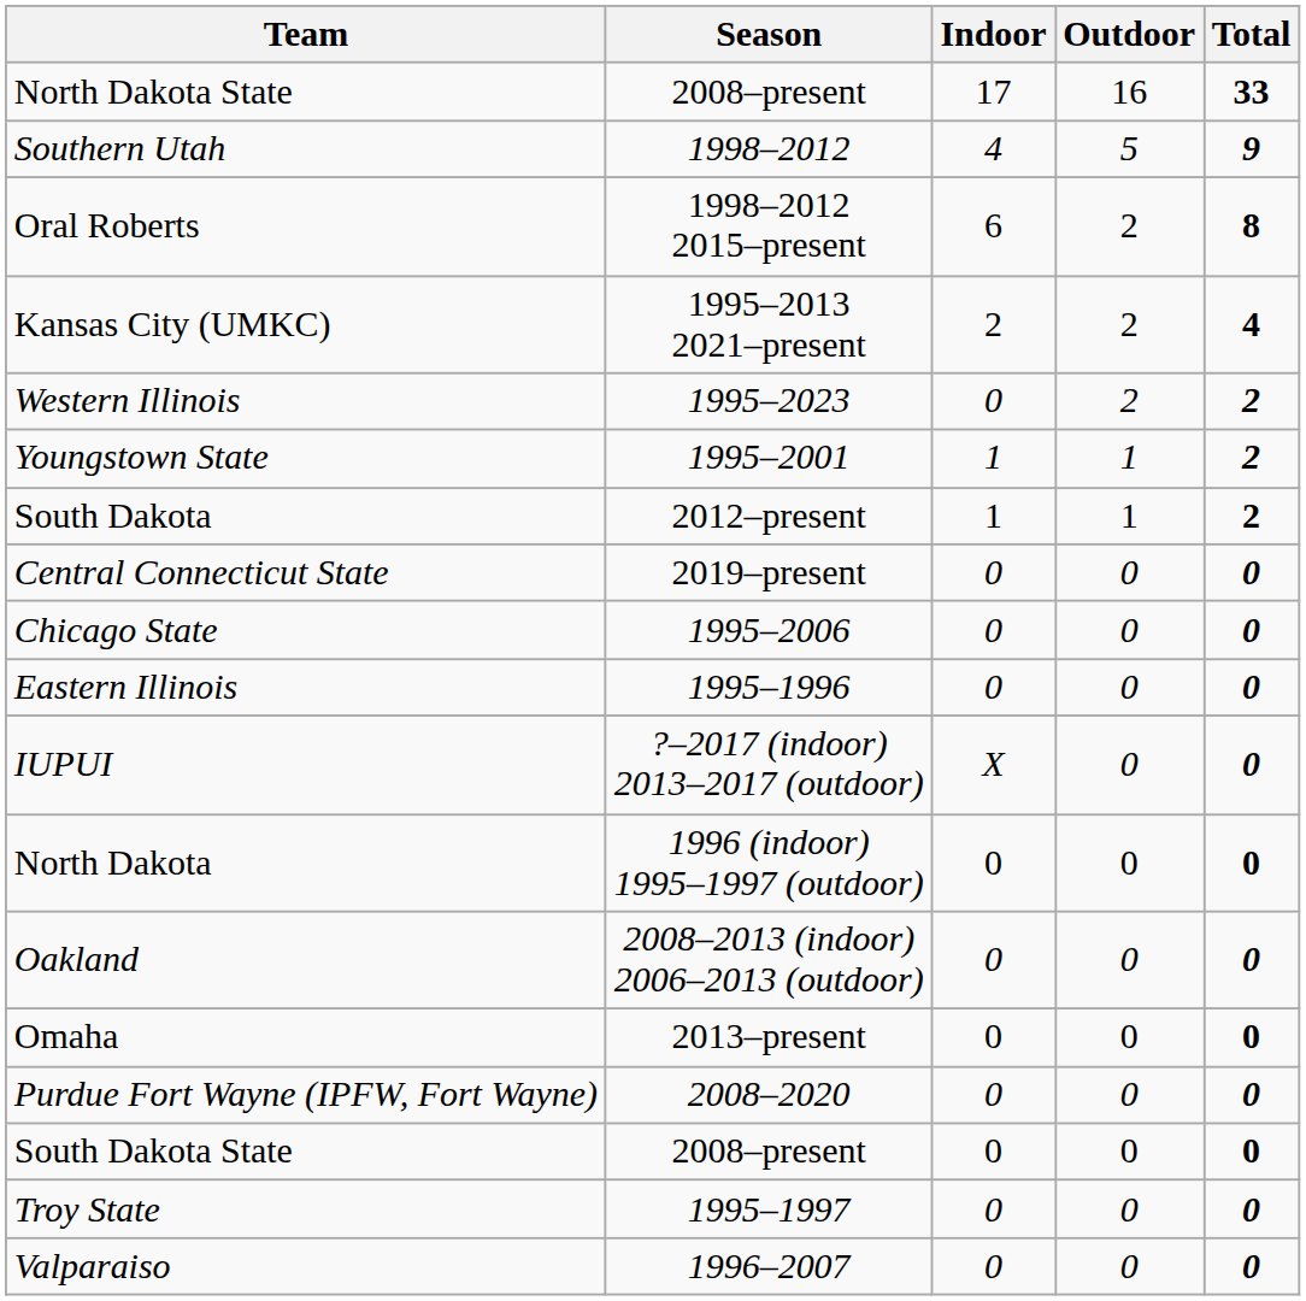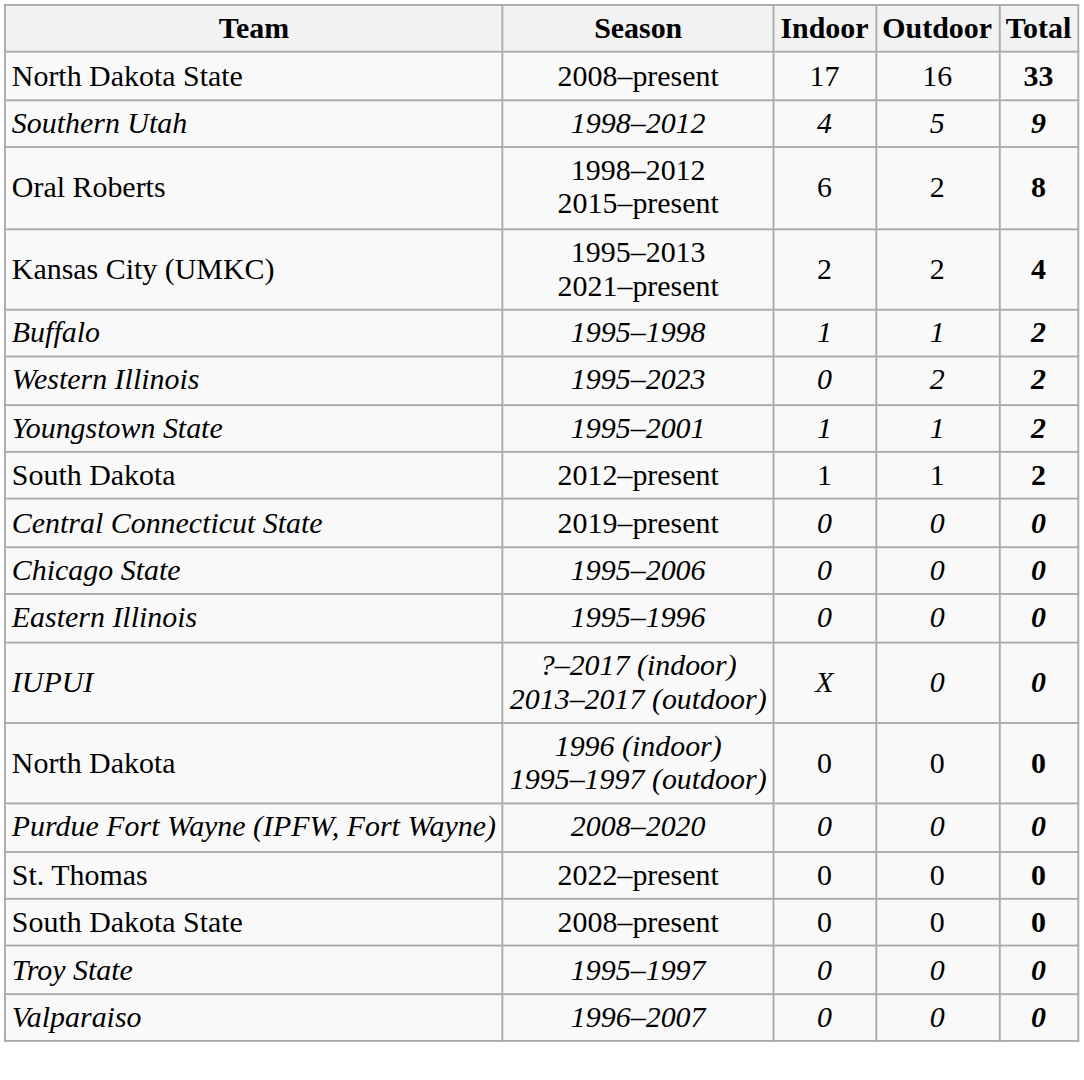 <table class="wikitable sortable">
 <tr>
 <th scope="col">Team</th>
 <th scope="col">Season</th>
 <th scope="col">Indoor</th>
 <th scope="col">Outdoor</th>
 <th scope="col">Total</th>
 </tr>
 <tr>
 <td>North Dakota State</td>
 <td align=center>2008–present</td>
 <td align=center>17</td>
 <td align=center>16</td>
 <td align=center><strong>33</strong></td>
 </tr>
 <tr>
 <td><em>Southern Utah</em></td>
 <td align=center><em>1998–2012</em></td>
 <td align=center><em>4</em></td>
 <td align=center><em>5</em></td>
 <td align=center><strong><em>9</em></strong></td>
 </tr>
 <tr>
 <td>Oral Roberts</td>
 <td align=center>1998–2012<br>2015–present</td>
 <td align=center>6</td>
 <td align=center>2</td>
 <td align=center><strong>8</strong></td>
 </tr>
 <tr>
 <td>Kansas City (UMKC)</td>
 <td align=center>1995–2013<br>2021–present</td>
 <td align=center>2</td>
 <td align=center>2</td>
 <td align=center><strong>4</strong></td>
+</tr>
+<tr>
+<td><em>Buffalo</em></td>
+<td align=center><em>1995–1998</em></td>
+<td align=center><em>1</em></td>
+<td align=center><em>1</em></td>
+<td align=center><strong><em>2</em></strong></td>
 </tr>
 <tr>
 <td><em>Western Illinois</em></td>
 <td align=center><em>1995–2023</em></td>
 <td align=center><em>0</em></td>
 <td align=center><em>2</em></td>
 <td align=center><strong><em>2</em></strong></td>
 </tr>
 <tr>
 <td><em>Youngstown State</em></td>
 <td align=center><em>1995–2001</em></td>
 <td align=center><em>1</em></td>
 <td align=center><em>1</em></td>
 <td align=center><strong><em>2</em></strong></td>
 </tr>
 <tr>
 <td>South Dakota</td>
 <td align=center>2012–present</td>
 <td align=center>1</td>
 <td align=center>1</td>
 <td align=center><strong>2</strong></td>
 </tr>
 <tr>
 <td><em>Central Connecticut State</em></td>
 <td align=center>2019–present</td>
 <td align=center><em>0</em></td>
 <td align=center><em>0</em></td>
 <td align=center><strong><em>0</em></strong></td>
 </tr>
 <tr>
 <td><em>Chicago State</em></td>
 <td align=center><em>1995–2006</em></td>
 <td align=center><em>0</em></td>
 <td align=center><em>0</em></td>
 <td align=center><strong><em>0</em></strong></td>
 </tr>
 <tr>
 <td><em>Eastern Illinois</em></td>
 <td align=center><em>1995–1996</em></td>
 <td align=center><em>0</em></td>
 <td align=center><em>0</em></td>
 <td align=center><strong><em>0</em></strong></td>
 </tr>
 <tr>
 <td><em>IUPUI</em></td>
 <td align=center><em>?–2017 (indoor)</em><br><em>2013–2017 (outdoor)</em></td>
 <td align=center><em>X</em></td>
 <td align=center><em>0</em></td>
 <td align=center><strong><em>0</em></strong></td>
 </tr>
 <tr>
 <td>North Dakota</td>
 <td align=center><em>1996 (indoor)</em><br><em>1995–1997 (outdoor)</em></td>
 <td align=center>0</td>
 <td align=center>0</td>
 <td align=center><strong>0</strong></td>
 </tr>
 <tr>
-<td><em>Oakland</em></td>
-<td align=center><em>2008–2013 (indoor)</em><br><em>2006–2013 (outdoor)</em></td>
+<td><em>Purdue Fort Wayne (IPFW, Fort Wayne)</em></td>
+<td align=center><em>2008–2020</em></td>
 <td align=center><em>0</em></td>
 <td align=center><em>0</em></td>
 <td align=center><strong><em>0</em></strong></td>
 </tr>
 <tr>
-<td>Omaha</td>
-<td align=center>2013–present</td>
+<td>St. Thomas</td>
+<td align=center>2022–present</td>
 <td align=center>0</td>
 <td align=center>0</td>
 <td align=center><strong>0</strong></td>
-</tr>
-<tr>
-<td><em>Purdue Fort Wayne (IPFW, Fort Wayne)</em></td>
-<td align=center><em>2008–2020</em></td>
-<td align=center><em>0</em></td>
-<td align=center><em>0</em></td>
-<td align=center><strong><em>0</em></strong></td>
 </tr>
 <tr>
 <td>South Dakota State</td>
 <td align=center>2008–present</td>
 <td align=center>0</td>
 <td align=center>0</td>
 <td align=center><strong>0</strong></td>
 </tr>
 <tr>
 <td><em>Troy State</em></td>
 <td align=center><em>1995–1997</em></td>
 <td align=center><em>0</em></td>
 <td align=center><em>0</em></td>
 <td align=center><strong><em>0</em></strong></td>
 </tr>
 <tr>
 <td><em>Valparaiso</em></td>
 <td align=center><em>1996–2007</em></td>
 <td align=center><em>0</em></td>
 <td align=center><em>0</em></td>
 <td align=center><strong><em>0</em></strong></td>
 </tr>
 </table>
